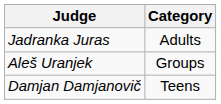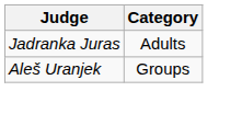 <table class="wikitable">
 <tr>
 <th>Judge</th>
 <th>Category</th>
 </tr>
 <tr>
 <td><em>Jadranka Juras</em></td>
 <td align=center>Adults</td>
 </tr>
 <tr>
 <td><em>Aleš Uranjek</em></td>
 <td align=center>Groups</td>
 </tr>
-<tr>
-<td><em>Damjan Damjanovič</em></td>
-<td align=center>Teens</td>
-</tr>
 </table>
